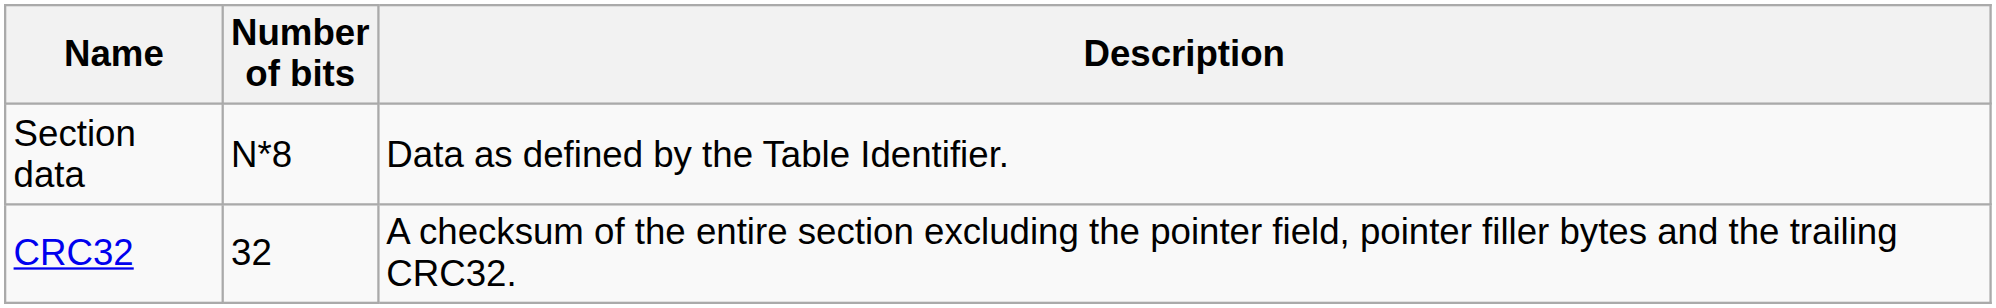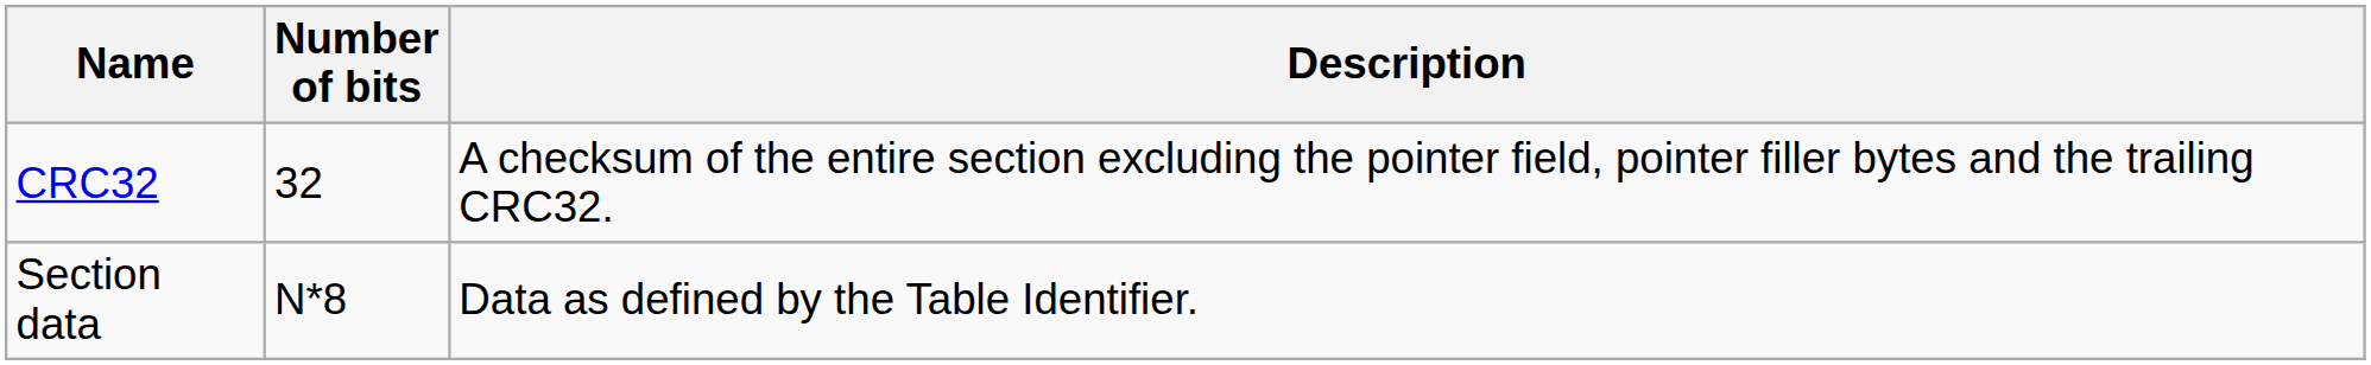 <table class="wikitable">
 <tr>
 <th>Name</th>
 <th>Number<br>of bits</th>
 <th>Description</th>
 </tr>
 <tr>
+<td><a href='#'>CRC32</a></td>
+<td>32</td>
+<td>A checksum of the entire section excluding the pointer field, pointer filler bytes and the trailing CRC32.</td>
+</tr>
+<tr>
 <td>Section data</td>
 <td>N*8</td>
 <td>Data as defined by the Table Identifier.</td>
 </tr>
-<tr>
-<td><a href='#'>CRC32</a></td>
-<td>32</td>
-<td>A checksum of the entire section excluding the pointer field, pointer filler bytes and the trailing CRC32.</td>
-</tr>
 </table>
